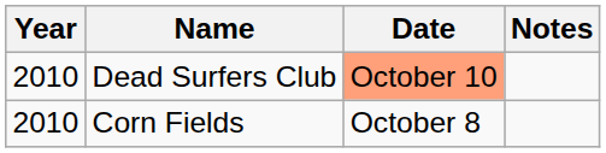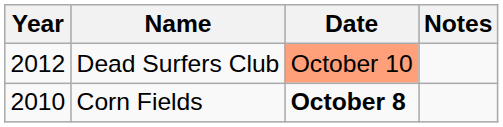 <table class="wikitable">
 <tr>
 <th>Year</th>
 <th>Name</th>
 <th>Date</th>
 <th>Notes</th>
 </tr>
 <tr>
-<td>2010</td>
+<td>2012</td>
 <td>Dead Surfers Club</td>
 <td style="background: lightsalmon;">October 10</td>
 <td></td>
 </tr>
 <tr>
 <td>2010</td>
 <td>Corn Fields</td>
-<td>October 8</td>
+<td><strong>October 8</strong></td>
 <td></td>
 </tr>
 </table>
